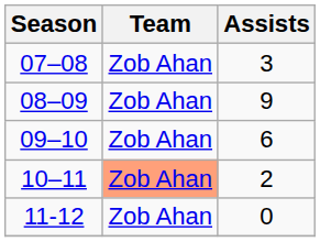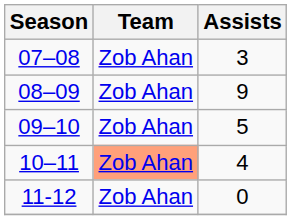 <table class="wikitable" style="text-align: center;">
 <tr>
 <th>Season</th>
 <th>Team</th>
 <th>Assists</th>
 </tr>
 <tr>
 <td><a href='#'>07–08</a></td>
 <td align="left"><a href='#'>Zob Ahan</a></td>
 <td>3</td>
 </tr>
 <tr>
 <td><a href='#'>08–09</a></td>
 <td align="left"><a href='#'>Zob Ahan</a></td>
 <td>9</td>
 </tr>
 <tr>
 <td><a href='#'>09–10</a></td>
 <td align="left"><a href='#'>Zob Ahan</a></td>
-<td>6</td>
+<td>5</td>
 </tr>
 <tr>
 <td><a href='#'>10–11</a></td>
 <td align="left" style="background: lightsalmon;"><a href='#'>Zob Ahan</a></td>
-<td>2</td>
+<td>4</td>
 </tr>
 <tr>
 <td><a href='#'>11-12</a></td>
 <td align="left"><a href='#'>Zob Ahan</a></td>
 <td>0</td>
 </tr>
 <tr>
 </tr>
 </table>
